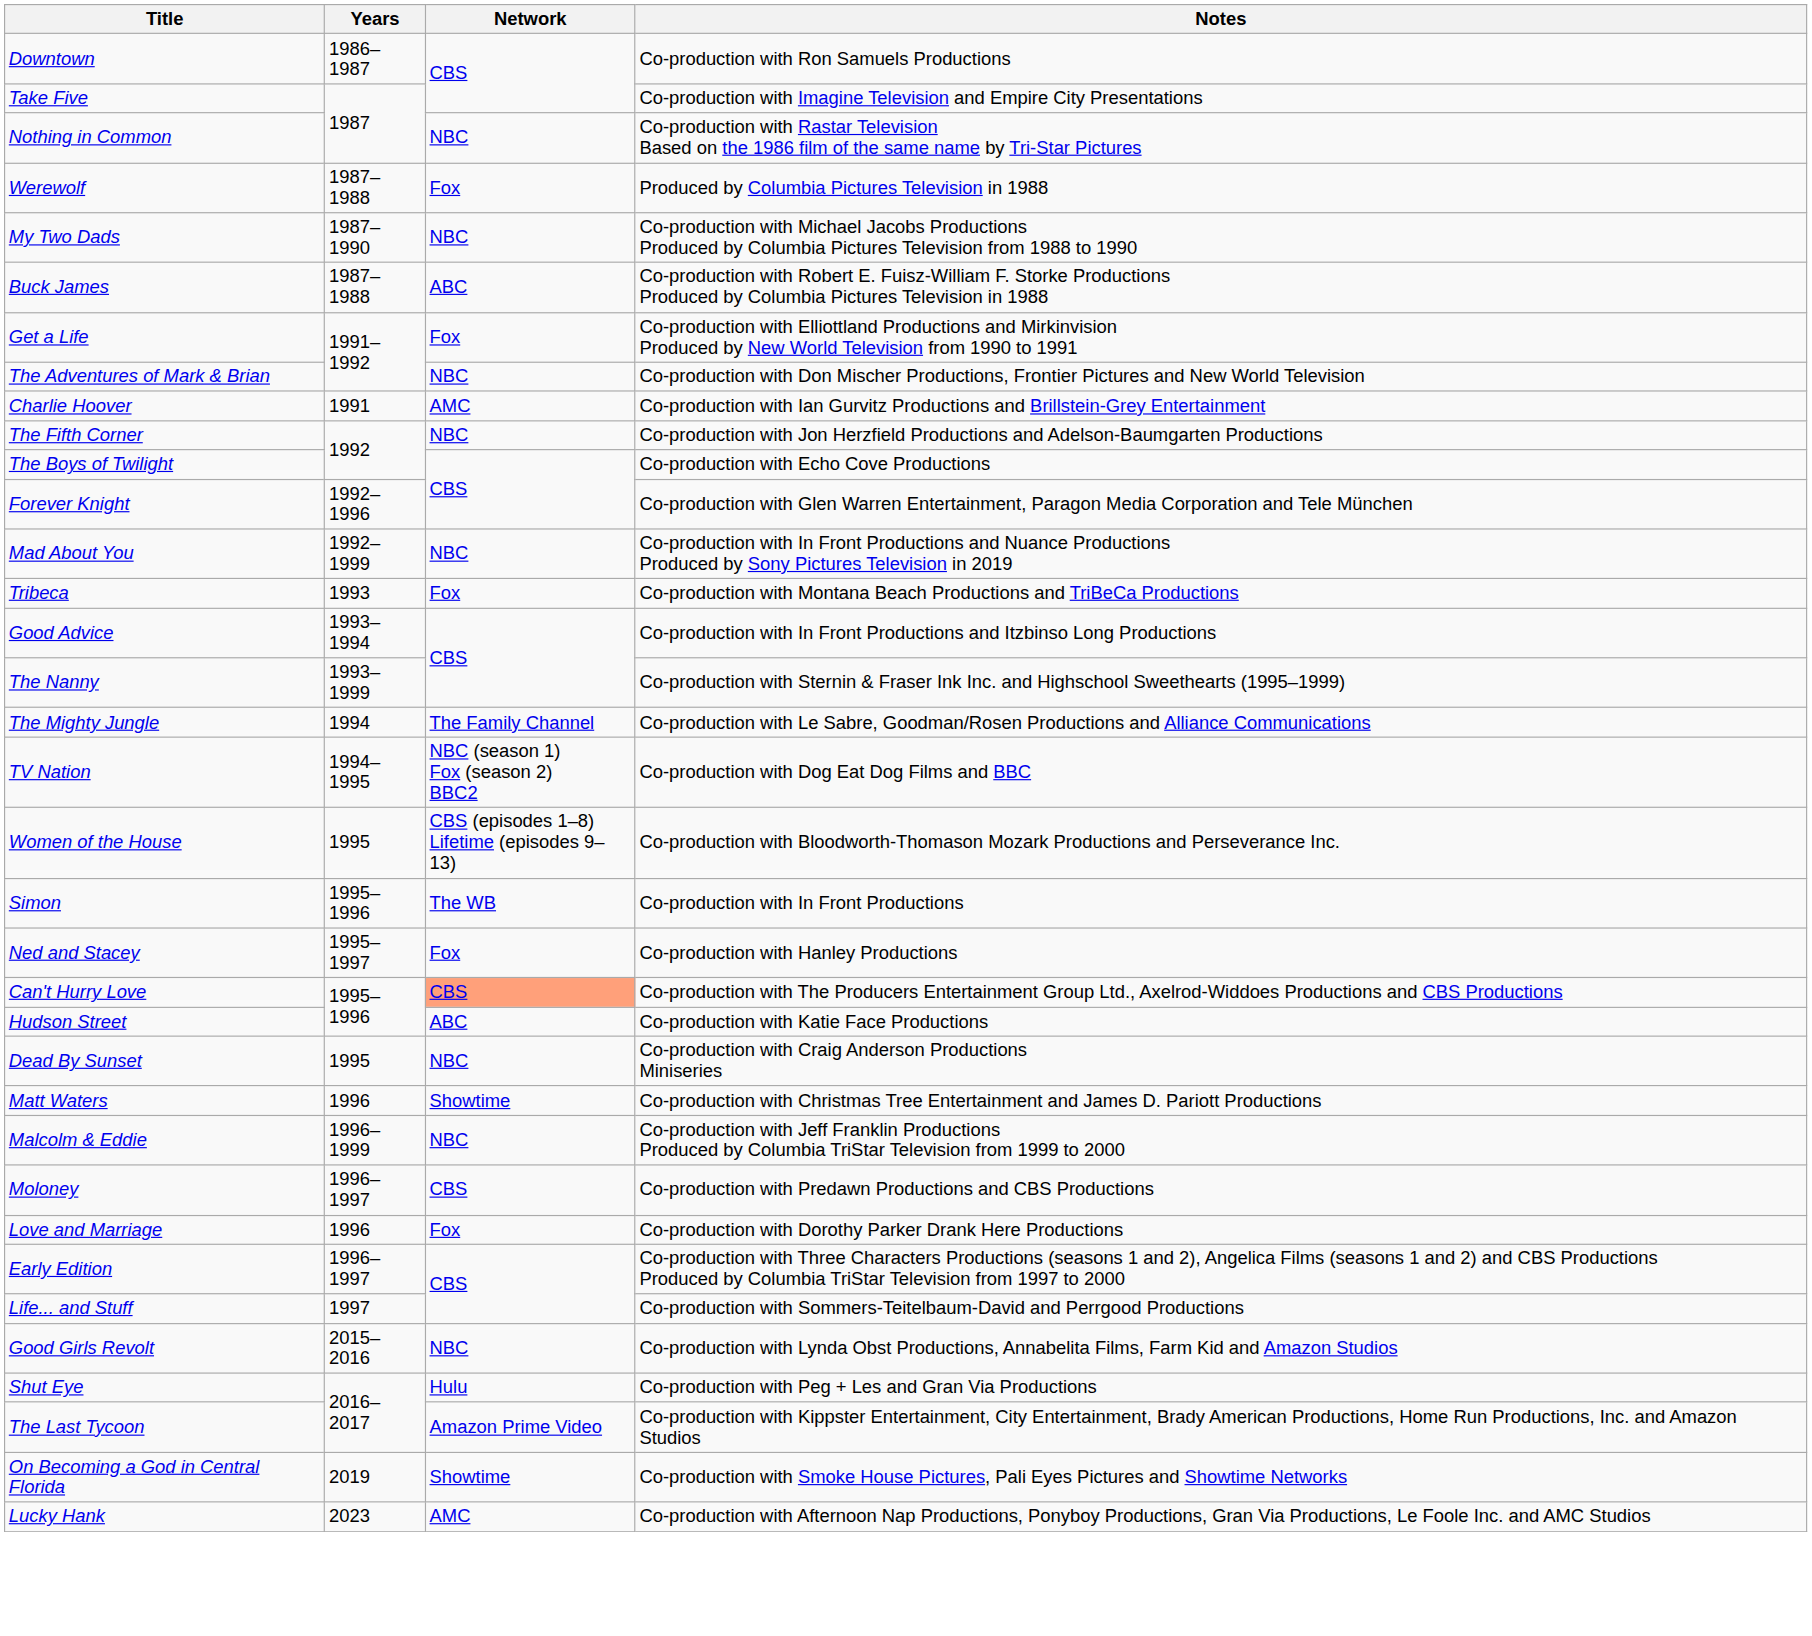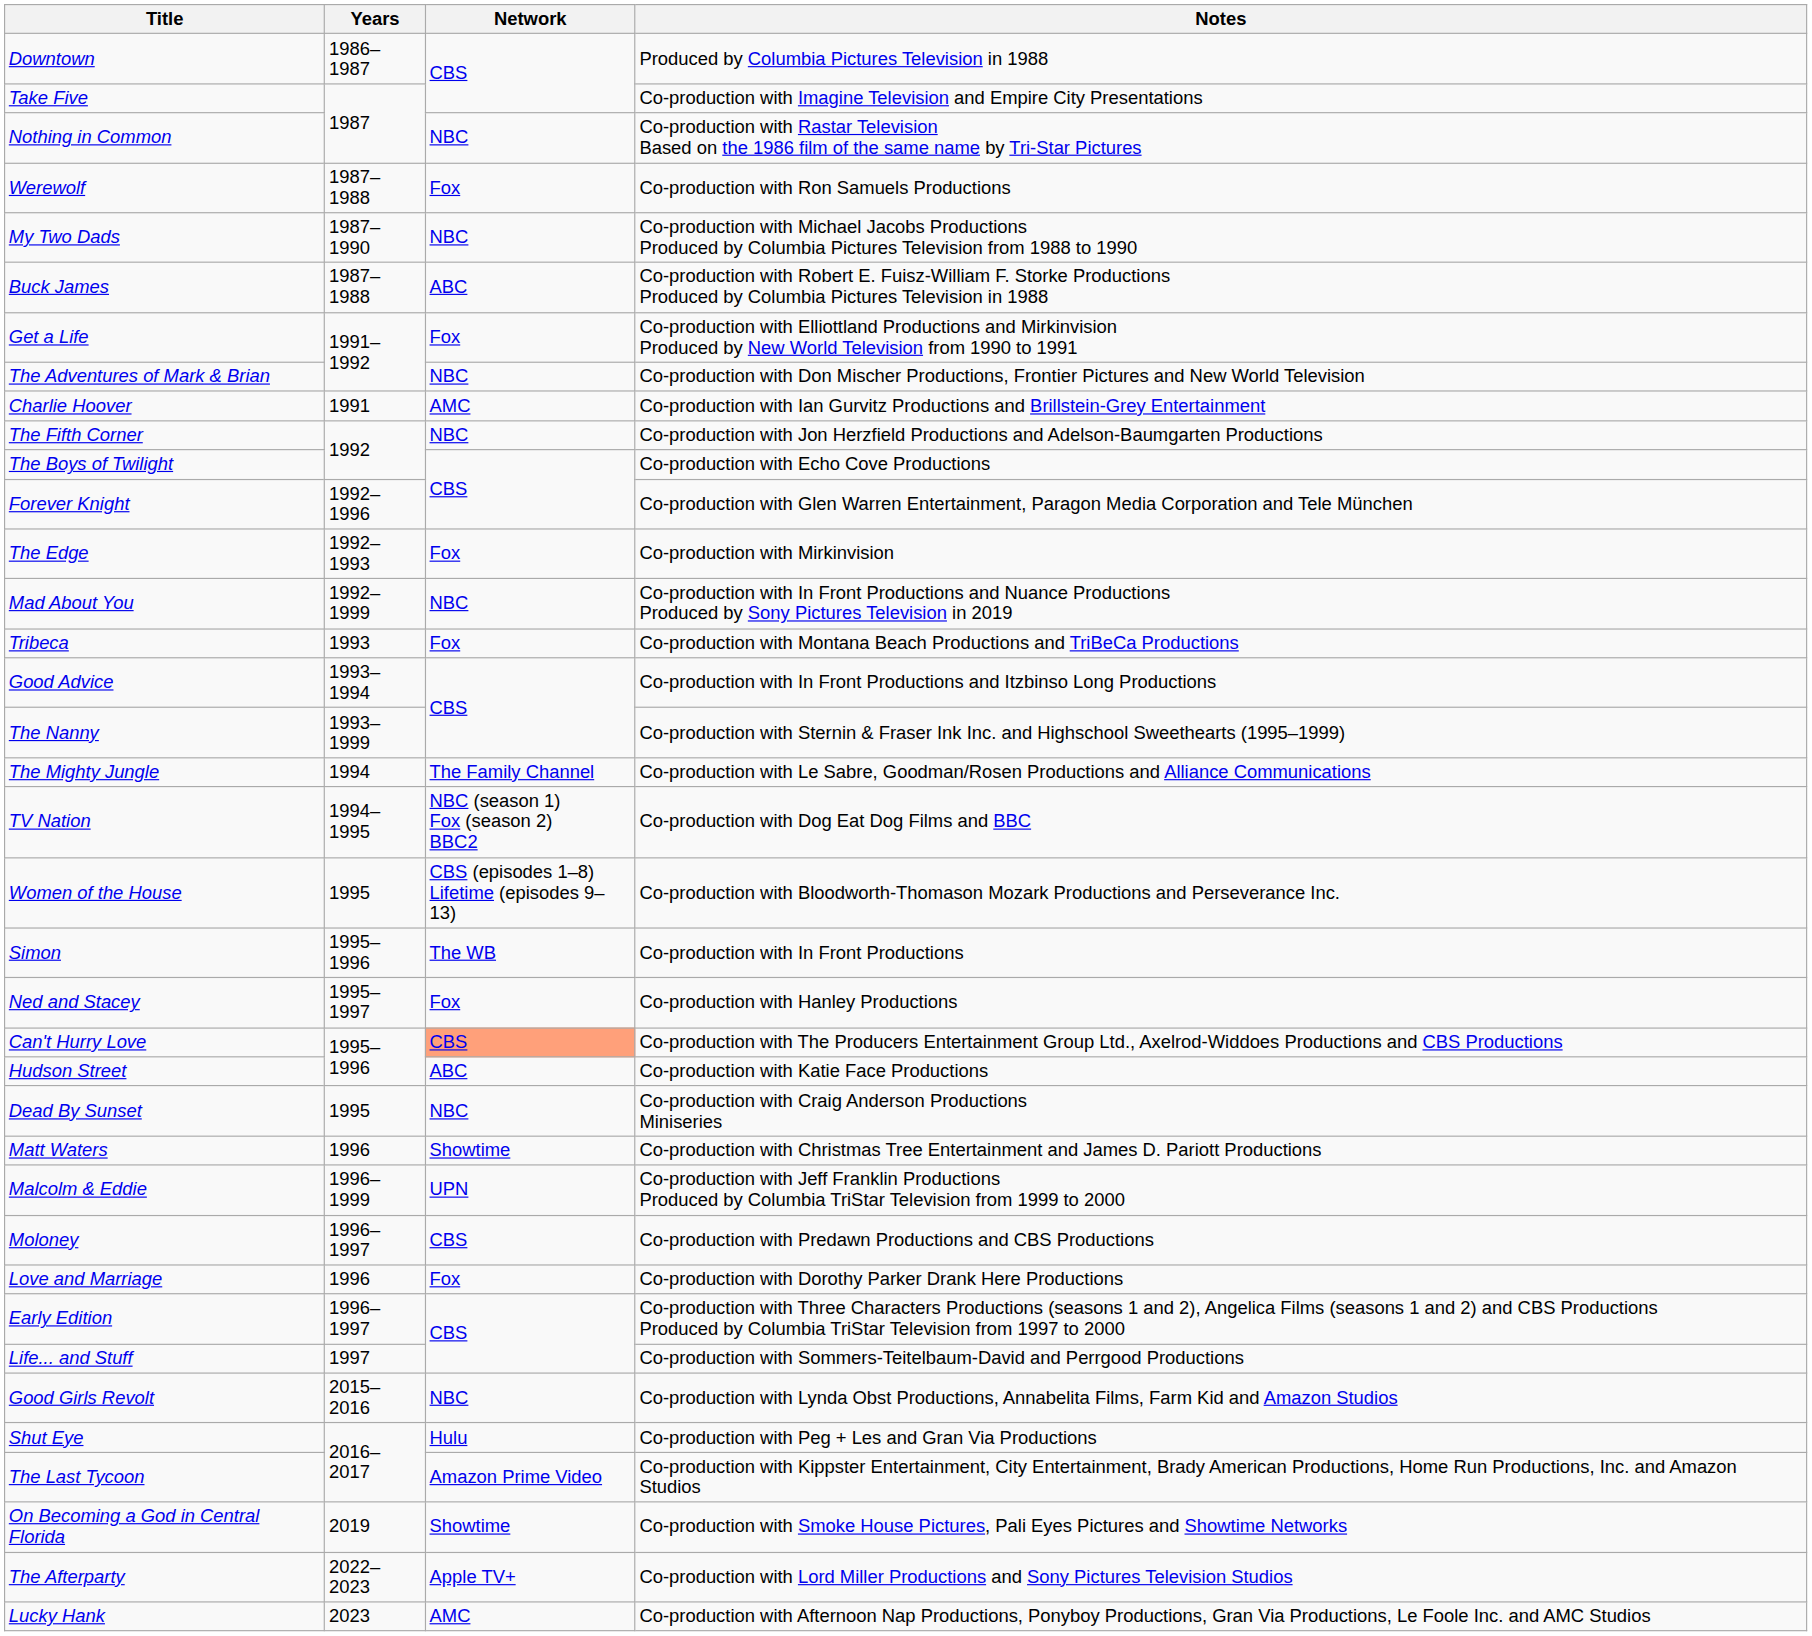 <table class="wikitable sortable">
 <tr>
 <th>Title</th>
 <th>Years</th>
 <th>Network</th>
 <th>Notes</th>
 </tr>
 <tr>
 <td><em><a href='#'>Downtown</a></em></td>
 <td>1986–1987</td>
 <td rowspan="2"><a href='#'>CBS</a></td>
-<td>Co-production with Ron Samuels Productions</td>
+<td>Produced by <a href='#'>Columbia Pictures Television</a> in 1988</td>
 </tr>
 <tr>
 <td><em><a href='#'>Take Five</a></em></td>
 <td rowspan="2">1987</td>
 <td>Co-production with <a href='#'>Imagine Television</a> and Empire City Presentations</td>
 </tr>
 <tr>
 <td><em><a href='#'>Nothing in Common</a></em></td>
 <td><a href='#'>NBC</a></td>
 <td>Co-production with <a href='#'>Rastar Television</a><br>Based on <a href='#'>the 1986 film of the same name</a> by <a href='#'>Tri-Star Pictures</a></td>
 </tr>
 <tr>
 <td><em><a href='#'>Werewolf</a></em></td>
 <td>1987–1988</td>
 <td><a href='#'>Fox</a></td>
-<td>Produced by <a href='#'>Columbia Pictures Television</a> in 1988</td>
+<td>Co-production with Ron Samuels Productions</td>
 </tr>
 <tr>
 <td><em><a href='#'>My Two Dads</a></em></td>
 <td>1987–1990</td>
 <td><a href='#'>NBC</a></td>
 <td>Co-production with Michael Jacobs Productions<br>Produced by Columbia Pictures Television from 1988 to 1990</td>
 </tr>
 <tr>
 <td><em><a href='#'>Buck James</a></em></td>
 <td>1987–1988</td>
 <td><a href='#'>ABC</a></td>
 <td>Co-production with Robert E. Fuisz-William F. Storke Productions<br>Produced by Columbia Pictures Television in 1988</td>
 </tr>
 <tr>
 <td><em><a href='#'>Get a Life</a></em></td>
 <td rowspan="2">1991–1992</td>
 <td><a href='#'>Fox</a></td>
 <td>Co-production with Elliottland Productions and Mirkinvision<br>Produced by <a href='#'>New World Television</a> from 1990 to 1991</td>
 </tr>
 <tr>
 <td><em><a href='#'>The Adventures of Mark & Brian</a></em></td>
 <td><a href='#'>NBC</a></td>
 <td>Co-production with Don Mischer Productions, Frontier Pictures and New World Television</td>
 </tr>
 <tr>
 <td><em><a href='#'>Charlie Hoover</a></em></td>
 <td>1991</td>
 <td><a href='#'>AMC</a></td>
 <td>Co-production with Ian Gurvitz Productions and <a href='#'>Brillstein-Grey Entertainment</a></td>
 </tr>
 <tr>
 <td><em><a href='#'>The Fifth Corner</a></em></td>
 <td rowspan="2">1992</td>
 <td><a href='#'>NBC</a></td>
 <td>Co-production with Jon Herzfield Productions and Adelson-Baumgarten Productions</td>
 </tr>
 <tr>
 <td><em><a href='#'>The Boys of Twilight</a></em></td>
 <td rowspan="2"><a href='#'>CBS</a></td>
 <td>Co-production with Echo Cove Productions</td>
 </tr>
 <tr>
 <td><em><a href='#'>Forever Knight</a></em></td>
 <td>1992–1996</td>
 <td>Co-production with Glen Warren Entertainment, Paragon Media Corporation and Tele München</td>
+</tr>
+<tr>
+<td><em><a href='#'>The Edge</a></em></td>
+<td>1992–1993</td>
+<td><a href='#'>Fox</a></td>
+<td>Co-production with Mirkinvision</td>
 </tr>
 <tr>
 <td><em><a href='#'>Mad About You</a></em></td>
 <td>1992–1999</td>
 <td><a href='#'>NBC</a></td>
 <td>Co-production with In Front Productions and Nuance Productions<br>Produced by <a href='#'>Sony Pictures Television</a> in 2019</td>
 </tr>
 <tr>
 <td><em><a href='#'>Tribeca</a></em></td>
 <td>1993</td>
 <td><a href='#'>Fox</a></td>
 <td>Co-production with Montana Beach Productions and <a href='#'>TriBeCa Productions</a></td>
 </tr>
 <tr>
 <td><em><a href='#'>Good Advice</a></em></td>
 <td>1993–1994</td>
 <td rowspan="2"><a href='#'>CBS</a></td>
 <td>Co-production with In Front Productions and Itzbinso Long Productions</td>
 </tr>
 <tr>
 <td><em><a href='#'>The Nanny</a></em></td>
 <td>1993–1999</td>
 <td>Co-production with Sternin & Fraser Ink Inc. and Highschool Sweethearts (1995–1999)</td>
 </tr>
 <tr>
 <td><em><a href='#'>The Mighty Jungle</a></em></td>
 <td>1994</td>
 <td><a href='#'>The Family Channel</a></td>
 <td>Co-production with Le Sabre, Goodman/Rosen Productions and <a href='#'>Alliance Communications</a></td>
 </tr>
 <tr>
 <td><em><a href='#'>TV Nation</a></em></td>
 <td>1994–1995</td>
 <td><a href='#'>NBC</a> (season 1)<br><a href='#'>Fox</a> (season 2)<br><a href='#'>BBC2</a></td>
 <td>Co-production with Dog Eat Dog Films and <a href='#'>BBC</a></td>
 </tr>
 <tr>
 <td><em><a href='#'>Women of the House</a></em></td>
 <td>1995</td>
 <td><a href='#'>CBS</a> (episodes 1–8)<br><a href='#'>Lifetime</a> (episodes 9–13)</td>
 <td>Co-production with Bloodworth-Thomason Mozark Productions and Perseverance Inc.</td>
 </tr>
 <tr>
 <td><em><a href='#'>Simon</a></em></td>
 <td>1995–1996</td>
 <td><a href='#'>The WB</a></td>
 <td>Co-production with In Front Productions</td>
 </tr>
 <tr>
 <td><em><a href='#'>Ned and Stacey</a></em></td>
 <td>1995–1997</td>
 <td><a href='#'>Fox</a></td>
 <td>Co-production with Hanley Productions</td>
 </tr>
 <tr>
 <td><em><a href='#'>Can't Hurry Love</a></em></td>
 <td rowspan="2">1995–1996</td>
 <td style="background: lightsalmon;"><a href='#'>CBS</a></td>
 <td>Co-production with The Producers Entertainment Group Ltd., Axelrod-Widdoes Productions and <a href='#'>CBS Productions</a></td>
 </tr>
 <tr>
 <td><em><a href='#'>Hudson Street</a></em></td>
 <td><a href='#'>ABC</a></td>
 <td>Co-production with Katie Face Productions</td>
 </tr>
 <tr>
 <td><em><a href='#'>Dead By Sunset</a></em></td>
 <td>1995</td>
 <td><a href='#'>NBC</a></td>
 <td>Co-production with Craig Anderson Productions<br>Miniseries</td>
 </tr>
 <tr>
 <td><em><a href='#'>Matt Waters</a></em></td>
 <td>1996</td>
 <td><a href='#'>Showtime</a></td>
 <td>Co-production with Christmas Tree Entertainment and James D. Pariott Productions</td>
 </tr>
 <tr>
 <td><em><a href='#'>Malcolm & Eddie</a></em></td>
 <td>1996–1999</td>
-<td><a href='#'>NBC</a></td>
+<td><a href='#'>UPN</a></td>
 <td>Co-production with Jeff Franklin Productions<br>Produced by Columbia TriStar Television from 1999 to 2000</td>
 </tr>
 <tr>
 <td><em><a href='#'>Moloney</a></em></td>
 <td>1996–1997</td>
 <td><a href='#'>CBS</a></td>
 <td>Co-production with Predawn Productions and CBS Productions</td>
 </tr>
 <tr>
 <td><em><a href='#'>Love and Marriage</a></em></td>
 <td>1996</td>
 <td><a href='#'>Fox</a></td>
 <td>Co-production with Dorothy Parker Drank Here Productions</td>
 </tr>
 <tr>
 <td><em><a href='#'>Early Edition</a></em></td>
 <td>1996–1997</td>
 <td rowspan="2"><a href='#'>CBS</a></td>
 <td>Co-production with Three Characters Productions (seasons 1 and 2), Angelica Films (seasons 1 and 2) and CBS Productions<br>Produced by Columbia TriStar Television from 1997 to 2000</td>
 </tr>
 <tr>
 <td><em><a href='#'>Life... and Stuff</a></em></td>
 <td>1997</td>
 <td>Co-production with Sommers-Teitelbaum-David and Perrgood Productions</td>
 </tr>
 <tr>
 <td><em><a href='#'>Good Girls Revolt</a></em></td>
 <td>2015–2016</td>
 <td><a href='#'>NBC</a></td>
 <td>Co-production with Lynda Obst Productions, Annabelita Films, Farm Kid and <a href='#'>Amazon Studios</a></td>
 </tr>
 <tr>
 <td><em><a href='#'>Shut Eye</a></em></td>
 <td rowspan="2">2016–2017</td>
 <td><a href='#'>Hulu</a></td>
 <td>Co-production with Peg + Les and Gran Via Productions</td>
 </tr>
 <tr>
 <td><em><a href='#'>The Last Tycoon</a></em></td>
 <td><a href='#'>Amazon Prime Video</a></td>
 <td>Co-production with Kippster Entertainment, City Entertainment, Brady American Productions, Home Run Productions, Inc. and Amazon Studios</td>
 </tr>
 <tr>
 <td><em><a href='#'>On Becoming a God in Central Florida</a></em></td>
 <td>2019</td>
 <td><a href='#'>Showtime</a></td>
 <td>Co-production with <a href='#'>Smoke House Pictures</a>, Pali Eyes Pictures and <a href='#'>Showtime Networks</a></td>
 </tr>
 <tr>
+<td><em><a href='#'>The Afterparty</a></em></td>
+<td>2022–2023</td>
+<td><a href='#'>Apple TV+</a></td>
+<td>Co-production with <a href='#'>Lord Miller Productions</a> and <a href='#'>Sony Pictures Television Studios</a></td>
+</tr>
+<tr>
 <td><em><a href='#'>Lucky Hank</a></em></td>
 <td>2023</td>
 <td><a href='#'>AMC</a></td>
 <td>Co-production with Afternoon Nap Productions, Ponyboy Productions, Gran Via Productions, Le Foole Inc. and AMC Studios</td>
 </tr>
 </table>
